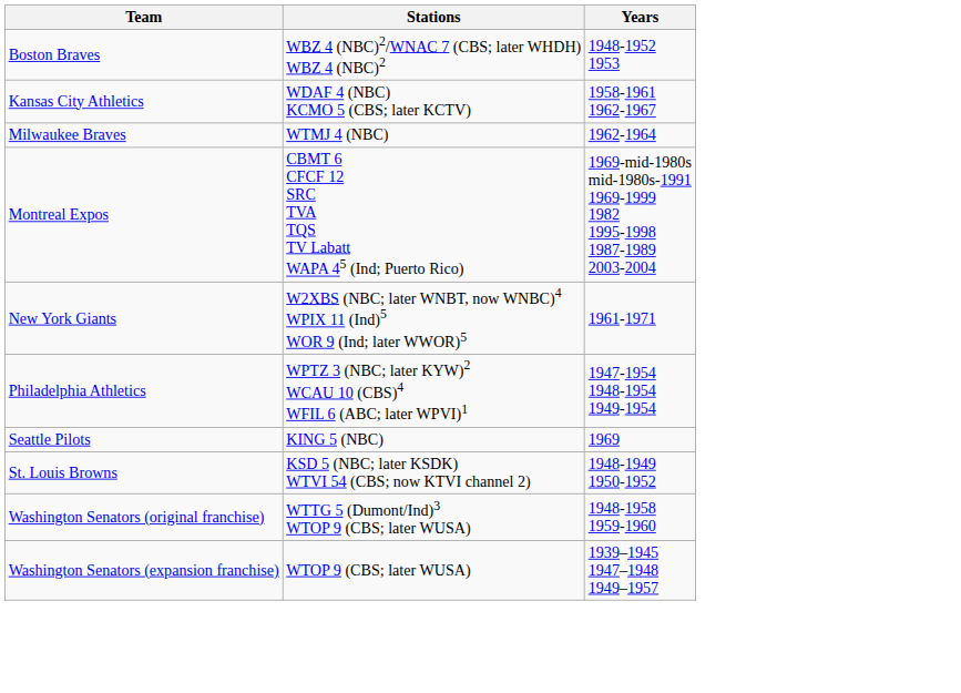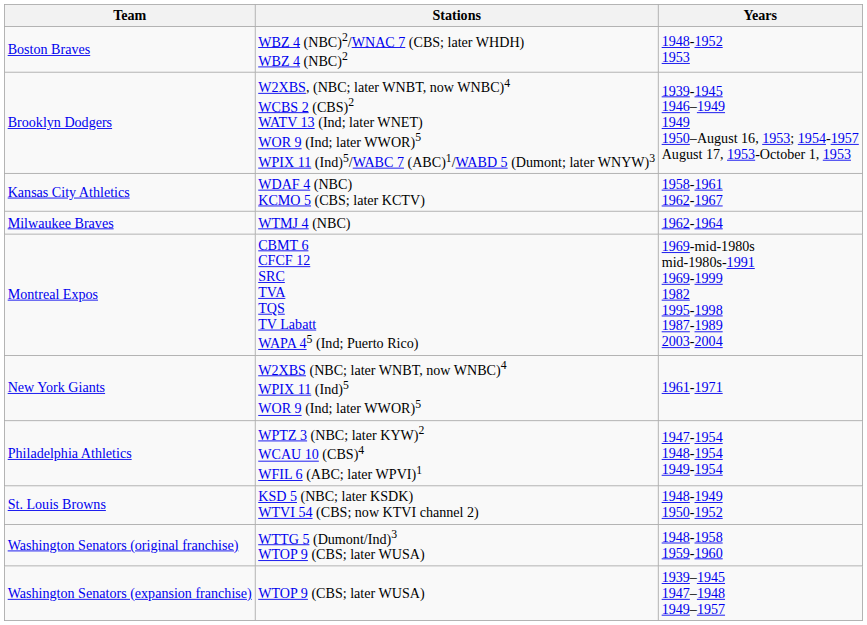 <table class="wikitable">
 <tr>
 <th>Team</th>
 <th>Stations</th>
 <th>Years</th>
 </tr>
 <tr>
 <td><a href='#'>Boston Braves</a></td>
 <td><a href='#'>WBZ 4</a> (NBC)<sup>2</sup>/<a href='#'>WNAC 7</a> (CBS; later WHDH)<br><a href='#'>WBZ 4</a> (NBC)<sup>2</sup></td>
 <td><a href='#'>1948</a>-<a href='#'>1952</a><br><a href='#'>1953</a></td>
+</tr>
+<tr>
+<td><a href='#'>Brooklyn Dodgers</a></td>
+<td><a href='#'>W2XBS</a>, (NBC; later WNBT, now WNBC)<sup>4</sup><br><a href='#'>WCBS 2</a> (CBS)<sup>2</sup><br><a href='#'>WATV 13</a> (Ind; later WNET)<br><a href='#'>WOR 9</a> (Ind; later WWOR)<sup>5</sup><br><a href='#'>WPIX 11</a> (Ind)<sup>5</sup>/<a href='#'>WABC 7</a> (ABC)<sup>1</sup>/<a href='#'>WABD 5</a> (Dumont; later WNYW)<sup>3</sup></td>
+<td><a href='#'>1939</a>-<a href='#'>1945</a><br><a href='#'>1946</a>–<a href='#'>1949</a><br><a href='#'>1949</a><br><a href='#'>1950</a>–August 16, <a href='#'>1953</a>; <a href='#'>1954</a>-<a href='#'>1957</a><br>August 17, <a href='#'>1953</a>-October 1, <a href='#'>1953</a></td>
 </tr>
 <tr>
 <td><a href='#'>Kansas City Athletics</a></td>
 <td><a href='#'>WDAF 4</a> (NBC)<br><a href='#'>KCMO 5</a> (CBS; later KCTV)</td>
 <td><a href='#'>1958</a>-<a href='#'>1961</a><br><a href='#'>1962</a>-<a href='#'>1967</a></td>
 </tr>
 <tr>
 <td><a href='#'>Milwaukee Braves</a></td>
 <td><a href='#'>WTMJ 4</a> (NBC)</td>
 <td><a href='#'>1962</a>-<a href='#'>1964</a></td>
 </tr>
 <tr>
 <td><a href='#'>Montreal Expos</a></td>
 <td><a href='#'>CBMT 6</a><br><a href='#'>CFCF 12</a><br><a href='#'>SRC</a><br><a href='#'>TVA</a><br><a href='#'>TQS</a><br><a href='#'>TV Labatt</a><br><a href='#'>WAPA 4</a><sup>5</sup> (Ind; Puerto Rico)</td>
 <td><a href='#'>1969</a>-mid-1980s<br>mid-1980s-<a href='#'>1991</a><br><a href='#'>1969</a>-<a href='#'>1999</a><br><a href='#'>1982</a><br><a href='#'>1995</a>-<a href='#'>1998</a><br><a href='#'>1987</a>-<a href='#'>1989</a><br><a href='#'>2003</a>-<a href='#'>2004</a></td>
 </tr>
 <tr>
 <td><a href='#'>New York Giants</a></td>
 <td><a href='#'>W2XBS</a> (NBC; later WNBT, now WNBC)<sup>4</sup><br><a href='#'>WPIX 11</a> (Ind)<sup>5</sup><br><a href='#'>WOR 9</a> (Ind; later WWOR)<sup>5</sup></td>
 <td><a href='#'>1961</a>-<a href='#'>1971</a></td>
 </tr>
 <tr>
 <td><a href='#'>Philadelphia Athletics</a></td>
 <td><a href='#'>WPTZ 3</a> (NBC; later KYW)<sup>2</sup><br><a href='#'>WCAU 10</a> (CBS)<sup>4</sup><br><a href='#'>WFIL 6</a> (ABC; later WPVI)<sup>1</sup></td>
 <td><a href='#'>1947</a>-<a href='#'>1954</a><br><a href='#'>1948</a>-<a href='#'>1954</a><br><a href='#'>1949</a>-<a href='#'>1954</a></td>
 </tr>
 <tr>
-<td><a href='#'>Seattle Pilots</a></td>
-<td><a href='#'>KING 5</a> (NBC)</td>
-<td><a href='#'>1969</a></td>
-</tr>
-<tr>
 <td><a href='#'>St. Louis Browns</a></td>
 <td><a href='#'>KSD 5</a> (NBC; later KSDK)<br><a href='#'>WTVI 54</a> (CBS; now KTVI channel 2)</td>
 <td><a href='#'>1948</a>-<a href='#'>1949</a><br><a href='#'>1950</a>-<a href='#'>1952</a></td>
 </tr>
 <tr>
 <td><a href='#'>Washington Senators (original franchise)</a></td>
 <td><a href='#'>WTTG 5</a> (Dumont/Ind)<sup>3</sup><br><a href='#'>WTOP 9</a> (CBS; later WUSA)</td>
 <td><a href='#'>1948</a>-<a href='#'>1958</a><br><a href='#'>1959</a>-<a href='#'>1960</a></td>
 </tr>
 <tr>
 <td><a href='#'>Washington Senators (expansion franchise)</a></td>
 <td><a href='#'>WTOP 9</a> (CBS; later WUSA)</td>
 <td><a href='#'>1939</a>–<a href='#'>1945</a><br><a href='#'>1947</a>–<a href='#'>1948</a><br><a href='#'>1949</a>–<a href='#'>1957</a></td>
 </tr>
 </table>
